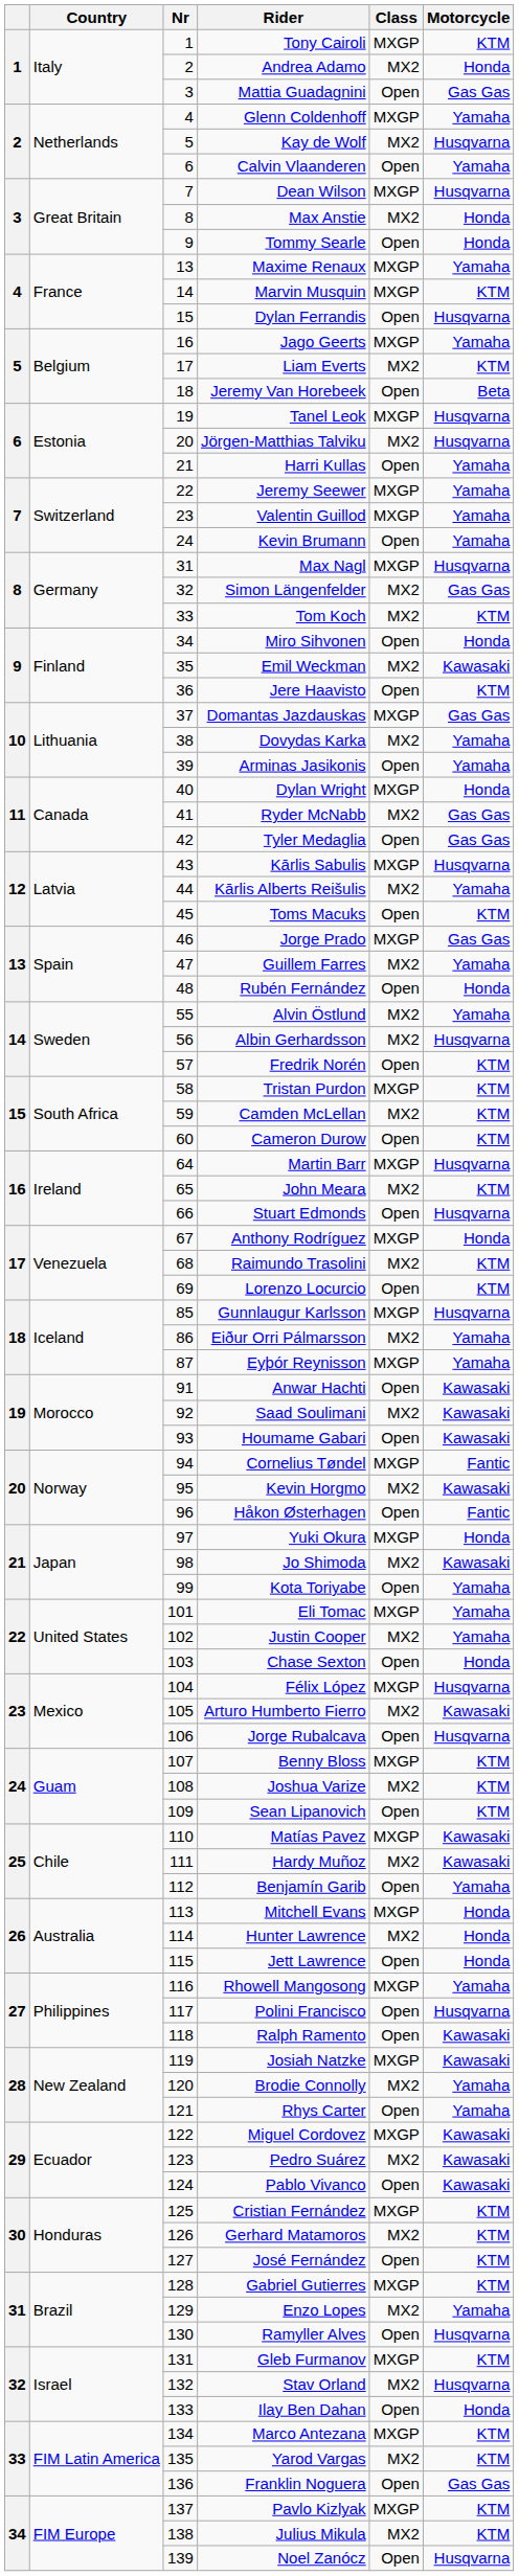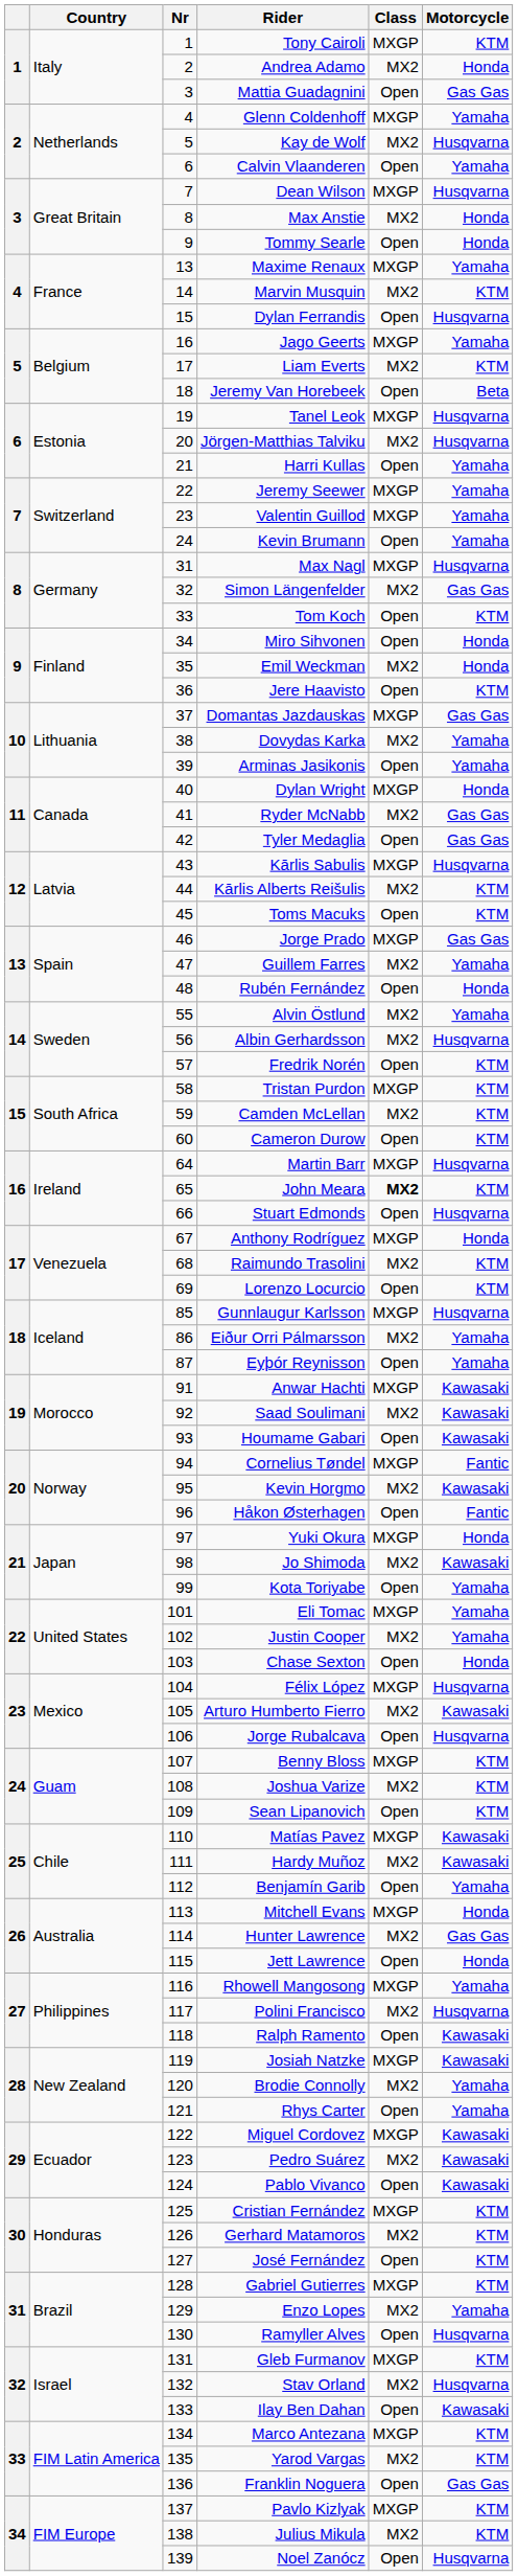 <table class="wikitable" style="font-size: 95%">
 <tr>
 <th></th>
 <th>Country</th>
 <th>Nr</th>
 <th>Rider</th>
 <th>Class</th>
 <th>Motorcycle</th>
 </tr>
 <tr>
 <th rowspan=3>1</th>
 <td rowspan=3> Italy</td>
 <td align="right">1</td>
 <td align="right"><a href='#'>Tony Cairoli</a></td>
 <td align="right">MXGP</td>
 <td align="right"><a href='#'>KTM</a></td>
 </tr>
 <tr>
 <td align="right">2</td>
 <td align="right"><a href='#'>Andrea Adamo</a></td>
 <td align="right">MX2</td>
 <td align="right"><a href='#'>Honda</a></td>
 </tr>
 <tr>
 <td align="right">3</td>
 <td align="right"><a href='#'>Mattia Guadagnini</a></td>
 <td align="right">Open</td>
 <td align="right"><a href='#'>Gas Gas</a></td>
 </tr>
 <tr>
 <th rowspan=3>2</th>
 <td rowspan=3> Netherlands</td>
 <td align="right">4</td>
 <td align="right"><a href='#'>Glenn Coldenhoff</a></td>
 <td align="right">MXGP</td>
 <td align="right"><a href='#'>Yamaha</a></td>
 </tr>
 <tr>
 <td align="right">5</td>
 <td align="right"><a href='#'>Kay de Wolf</a></td>
 <td align="right">MX2</td>
 <td align="right"><a href='#'>Husqvarna</a></td>
 </tr>
 <tr>
 <td align="right">6</td>
 <td align="right"><a href='#'>Calvin Vlaanderen</a></td>
 <td align="right">Open</td>
 <td align="right"><a href='#'>Yamaha</a></td>
 </tr>
 <tr>
 <th rowspan=3>3</th>
 <td rowspan=3> Great Britain</td>
 <td align="right">7</td>
 <td align="right"><a href='#'>Dean Wilson</a></td>
 <td align="right">MXGP</td>
 <td align="right"><a href='#'>Husqvarna</a></td>
 </tr>
 <tr>
 <td align="right">8</td>
 <td align="right"><a href='#'>Max Anstie</a></td>
 <td align="right">MX2</td>
 <td align="right"><a href='#'>Honda</a></td>
 </tr>
 <tr>
 <td align="right">9</td>
 <td align="right"><a href='#'>Tommy Searle</a></td>
 <td align="right">Open</td>
 <td align="right"><a href='#'>Honda</a></td>
 </tr>
 <tr>
 <th rowspan=3>4</th>
 <td rowspan=3> France</td>
 <td align="right">13</td>
 <td align="right"><a href='#'>Maxime Renaux</a></td>
 <td align="right">MXGP</td>
 <td align="right"><a href='#'>Yamaha</a></td>
 </tr>
 <tr>
 <td align="right">14</td>
 <td align="right"><a href='#'>Marvin Musquin</a></td>
-<td align="right">MXGP</td>
+<td align="right">MX2</td>
 <td align="right"><a href='#'>KTM</a></td>
 </tr>
 <tr>
 <td align="right">15</td>
 <td align="right"><a href='#'>Dylan Ferrandis</a></td>
 <td align="right">Open</td>
 <td align="right"><a href='#'>Husqvarna</a></td>
 </tr>
 <tr>
 <th rowspan=3>5</th>
 <td rowspan=3> Belgium</td>
 <td align="right">16</td>
 <td align="right"><a href='#'>Jago Geerts</a></td>
 <td align="right">MXGP</td>
 <td align="right"><a href='#'>Yamaha</a></td>
 </tr>
 <tr>
 <td align="right">17</td>
 <td align="right"><a href='#'>Liam Everts</a></td>
 <td align="right">MX2</td>
 <td align="right"><a href='#'>KTM</a></td>
 </tr>
 <tr>
 <td align="right">18</td>
 <td align="right"><a href='#'>Jeremy Van Horebeek</a></td>
 <td align="right">Open</td>
 <td align="right"><a href='#'>Beta</a></td>
 </tr>
 <tr>
 <th rowspan=3>6</th>
 <td rowspan=3> Estonia</td>
 <td align="right">19</td>
 <td align="right"><a href='#'>Tanel Leok</a></td>
 <td align="right">MXGP</td>
 <td align="right"><a href='#'>Husqvarna</a></td>
 </tr>
 <tr>
 <td align="right">20</td>
 <td align="right"><a href='#'>Jörgen-Matthias Talviku</a></td>
 <td align="right">MX2</td>
 <td align="right"><a href='#'>Husqvarna</a></td>
 </tr>
 <tr>
 <td align="right">21</td>
 <td align="right"><a href='#'>Harri Kullas</a></td>
 <td align="right">Open</td>
 <td align="right"><a href='#'>Yamaha</a></td>
 </tr>
 <tr>
 <th rowspan=3>7</th>
 <td rowspan=3> Switzerland</td>
 <td align="right">22</td>
 <td align="right"><a href='#'>Jeremy Seewer</a></td>
 <td align="right">MXGP</td>
 <td align="right"><a href='#'>Yamaha</a></td>
 </tr>
 <tr>
 <td align="right">23</td>
 <td align="right"><a href='#'>Valentin Guillod</a></td>
 <td align="right">MXGP</td>
 <td align="right"><a href='#'>Yamaha</a></td>
 </tr>
 <tr>
 <td align="right">24</td>
 <td align="right"><a href='#'>Kevin Brumann</a></td>
 <td align="right">Open</td>
 <td align="right"><a href='#'>Yamaha</a></td>
 </tr>
 <tr>
 <th rowspan=3>8</th>
 <td rowspan=3> Germany</td>
 <td align="right">31</td>
 <td align="right"><a href='#'>Max Nagl</a></td>
 <td align="right">MXGP</td>
 <td align="right"><a href='#'>Husqvarna</a></td>
 </tr>
 <tr>
 <td align="right">32</td>
 <td align="right"><a href='#'>Simon Längenfelder</a></td>
 <td align="right">MX2</td>
 <td align="right"><a href='#'>Gas Gas</a></td>
 </tr>
 <tr>
 <td align="right">33</td>
 <td align="right"><a href='#'>Tom Koch</a></td>
-<td align="right">MX2</td>
+<td align="right">Open</td>
 <td align="right"><a href='#'>KTM</a></td>
 </tr>
 <tr>
 <th rowspan=3>9</th>
 <td rowspan=3> Finland</td>
 <td align="right">34</td>
 <td align="right"><a href='#'>Miro Sihvonen</a></td>
 <td align="right">Open</td>
 <td align="right"><a href='#'>Honda</a></td>
 </tr>
 <tr>
 <td align="right">35</td>
 <td align="right"><a href='#'>Emil Weckman</a></td>
 <td align="right">MX2</td>
-<td align="right"><a href='#'>Kawasaki</a></td>
+<td align="right"><a href='#'>Honda</a></td>
 </tr>
 <tr>
 <td align="right">36</td>
 <td align="right"><a href='#'>Jere Haavisto</a></td>
 <td align="right">Open</td>
 <td align="right"><a href='#'>KTM</a></td>
 </tr>
 <tr>
 <th rowspan=3>10</th>
 <td rowspan=3> Lithuania</td>
 <td align="right">37</td>
 <td align="right"><a href='#'>Domantas Jazdauskas</a></td>
 <td align="right">MXGP</td>
 <td align="right"><a href='#'>Gas Gas</a></td>
 </tr>
 <tr>
 <td align="right">38</td>
 <td align="right"><a href='#'>Dovydas Karka</a></td>
 <td align="right">MX2</td>
 <td align="right"><a href='#'>Yamaha</a></td>
 </tr>
 <tr>
 <td align="right">39</td>
 <td align="right"><a href='#'>Arminas Jasikonis</a></td>
 <td align="right">Open</td>
 <td align="right"><a href='#'>Yamaha</a></td>
 </tr>
 <tr>
 <th rowspan=3>11</th>
 <td rowspan=3> Canada</td>
 <td align="right">40</td>
 <td align="right"><a href='#'>Dylan Wright</a></td>
 <td align="right">MXGP</td>
 <td align="right"><a href='#'>Honda</a></td>
 </tr>
 <tr>
 <td align="right">41</td>
 <td align="right"><a href='#'>Ryder McNabb</a></td>
 <td align="right">MX2</td>
 <td align="right"><a href='#'>Gas Gas</a></td>
 </tr>
 <tr>
 <td align="right">42</td>
 <td align="right"><a href='#'>Tyler Medaglia</a></td>
 <td align="right">Open</td>
 <td align="right"><a href='#'>Gas Gas</a></td>
 </tr>
 <tr>
 <th rowspan=3>12</th>
 <td rowspan=3> Latvia</td>
 <td align="right">43</td>
 <td align="right"><a href='#'>Kārlis Sabulis</a></td>
 <td align="right">MXGP</td>
 <td align="right"><a href='#'>Husqvarna</a></td>
 </tr>
 <tr>
 <td align="right">44</td>
 <td align="right"><a href='#'>Kārlis Alberts Reišulis</a></td>
 <td align="right">MX2</td>
-<td align="right"><a href='#'>Yamaha</a></td>
+<td align="right"><a href='#'>KTM</a></td>
 </tr>
 <tr>
 <td align="right">45</td>
 <td align="right"><a href='#'>Toms Macuks</a></td>
 <td align="right">Open</td>
 <td align="right"><a href='#'>KTM</a></td>
 </tr>
 <tr>
 <th rowspan=3>13</th>
 <td rowspan=3> Spain</td>
 <td align="right">46</td>
 <td align="right"><a href='#'>Jorge Prado</a></td>
 <td align="right">MXGP</td>
 <td align="right"><a href='#'>Gas Gas</a></td>
 </tr>
 <tr>
 <td align="right">47</td>
 <td align="right"><a href='#'>Guillem Farres</a></td>
 <td align="right">MX2</td>
 <td align="right"><a href='#'>Yamaha</a></td>
 </tr>
 <tr>
 <td align="right">48</td>
 <td align="right"><a href='#'>Rubén Fernández</a></td>
 <td align="right">Open</td>
 <td align="right"><a href='#'>Honda</a></td>
 </tr>
 <tr>
 <th rowspan=3>14</th>
 <td rowspan=3> Sweden</td>
 <td align="right">55</td>
 <td align="right"><a href='#'>Alvin Östlund</a></td>
 <td align="right">MX2</td>
 <td align="right"><a href='#'>Yamaha</a></td>
 </tr>
 <tr>
 <td align="right">56</td>
 <td align="right"><a href='#'>Albin Gerhardsson</a></td>
 <td align="right">MX2</td>
 <td align="right"><a href='#'>Husqvarna</a></td>
 </tr>
 <tr>
 <td align="right">57</td>
 <td align="right"><a href='#'>Fredrik Norén</a></td>
 <td align="right">Open</td>
 <td align="right"><a href='#'>KTM</a></td>
 </tr>
 <tr>
 <th rowspan=3>15</th>
 <td rowspan=3> South Africa</td>
 <td align="right">58</td>
 <td align="right"><a href='#'>Tristan Purdon</a></td>
 <td align="right">MXGP</td>
 <td align="right"><a href='#'>KTM</a></td>
 </tr>
 <tr>
 <td align="right">59</td>
 <td align="right"><a href='#'>Camden McLellan</a></td>
 <td align="right">MX2</td>
 <td align="right"><a href='#'>KTM</a></td>
 </tr>
 <tr>
 <td align="right">60</td>
 <td align="right"><a href='#'>Cameron Durow</a></td>
 <td align="right">Open</td>
 <td align="right"><a href='#'>KTM</a></td>
 </tr>
 <tr>
 <th rowspan=3>16</th>
 <td rowspan=3> Ireland</td>
 <td align="right">64</td>
 <td align="right"><a href='#'>Martin Barr</a></td>
 <td align="right">MXGP</td>
 <td align="right"><a href='#'>Husqvarna</a></td>
 </tr>
 <tr>
 <td align="right">65</td>
 <td align="right"><a href='#'>John Meara</a></td>
-<td align="right">MX2</td>
+<td align="right"><strong>MX2</strong></td>
 <td align="right"><a href='#'>KTM</a></td>
 </tr>
 <tr>
 <td align="right">66</td>
 <td align="right"><a href='#'>Stuart Edmonds</a></td>
 <td align="right">Open</td>
 <td align="right"><a href='#'>Husqvarna</a></td>
 </tr>
 <tr>
 <th rowspan=3>17</th>
 <td rowspan=3> Venezuela</td>
 <td align="right">67</td>
 <td align="right"><a href='#'>Anthony Rodríguez</a></td>
 <td align="right">MXGP</td>
 <td align="right"><a href='#'>Honda</a></td>
 </tr>
 <tr>
 <td align="right">68</td>
 <td align="right"><a href='#'>Raimundo Trasolini</a></td>
 <td align="right">MX2</td>
 <td align="right"><a href='#'>KTM</a></td>
 </tr>
 <tr>
 <td align="right">69</td>
 <td align="right"><a href='#'>Lorenzo Locurcio</a></td>
 <td align="right">Open</td>
 <td align="right"><a href='#'>KTM</a></td>
 </tr>
 <tr>
 <th rowspan=3>18</th>
 <td rowspan=3> Iceland</td>
 <td align="right">85</td>
 <td align="right"><a href='#'>Gunnlaugur Karlsson</a></td>
 <td align="right">MXGP</td>
 <td align="right"><a href='#'>Husqvarna</a></td>
 </tr>
 <tr>
 <td align="right">86</td>
 <td align="right"><a href='#'>Eiður Orri Pálmarsson</a></td>
 <td align="right">MX2</td>
 <td align="right"><a href='#'>Yamaha</a></td>
 </tr>
 <tr>
 <td align="right">87</td>
 <td align="right"><a href='#'>Eyþór Reynisson</a></td>
-<td align="right">MXGP</td>
+<td align="right">Open</td>
 <td align="right"><a href='#'>Yamaha</a></td>
 </tr>
 <tr>
 <th rowspan=3>19</th>
 <td rowspan=3> Morocco</td>
 <td align="right">91</td>
 <td align="right"><a href='#'>Anwar Hachti</a></td>
-<td align="right">Open</td>
+<td align="right">MXGP</td>
 <td align="right"><a href='#'>Kawasaki</a></td>
 </tr>
 <tr>
 <td align="right">92</td>
 <td align="right"><a href='#'>Saad Soulimani</a></td>
 <td align="right">MX2</td>
 <td align="right"><a href='#'>Kawasaki</a></td>
 </tr>
 <tr>
 <td align="right">93</td>
 <td align="right"><a href='#'>Houmame Gabari</a></td>
 <td align="right">Open</td>
 <td align="right"><a href='#'>Kawasaki</a></td>
 </tr>
 <tr>
 <th rowspan=3>20</th>
 <td rowspan=3> Norway</td>
 <td align="right">94</td>
 <td align="right"><a href='#'>Cornelius Tøndel</a></td>
 <td align="right">MXGP</td>
 <td align="right"><a href='#'>Fantic</a></td>
 </tr>
 <tr>
 <td align="right">95</td>
 <td align="right"><a href='#'>Kevin Horgmo</a></td>
 <td align="right">MX2</td>
 <td align="right"><a href='#'>Kawasaki</a></td>
 </tr>
 <tr>
 <td align="right">96</td>
 <td align="right"><a href='#'>Håkon Østerhagen</a></td>
 <td align="right">Open</td>
 <td align="right"><a href='#'>Fantic</a></td>
 </tr>
 <tr>
 <th rowspan=3>21</th>
 <td rowspan=3> Japan</td>
 <td align="right">97</td>
 <td align="right"><a href='#'>Yuki Okura</a></td>
 <td align="right">MXGP</td>
 <td align="right"><a href='#'>Honda</a></td>
 </tr>
 <tr>
 <td align="right">98</td>
 <td align="right"><a href='#'>Jo Shimoda</a></td>
 <td align="right">MX2</td>
 <td align="right"><a href='#'>Kawasaki</a></td>
 </tr>
 <tr>
 <td align="right">99</td>
 <td align="right"><a href='#'>Kota Toriyabe</a></td>
 <td align="right">Open</td>
 <td align="right"><a href='#'>Yamaha</a></td>
 </tr>
 <tr>
 <th rowspan=3>22</th>
 <td rowspan=3> United States</td>
 <td align="right">101</td>
 <td align="right"><a href='#'>Eli Tomac</a></td>
 <td align="right">MXGP</td>
 <td align="right"><a href='#'>Yamaha</a></td>
 </tr>
 <tr>
 <td align="right">102</td>
 <td align="right"><a href='#'>Justin Cooper</a></td>
 <td align="right">MX2</td>
 <td align="right"><a href='#'>Yamaha</a></td>
 </tr>
 <tr>
 <td align="right">103</td>
 <td align="right"><a href='#'>Chase Sexton</a></td>
 <td align="right">Open</td>
 <td align="right"><a href='#'>Honda</a></td>
 </tr>
 <tr>
 <th rowspan=3>23</th>
 <td rowspan=3> Mexico</td>
 <td align="right">104</td>
 <td align="right"><a href='#'>Félix López</a></td>
 <td align="right">MXGP</td>
 <td align="right"><a href='#'>Husqvarna</a></td>
 </tr>
 <tr>
 <td align="right">105</td>
 <td align="right"><a href='#'>Arturo Humberto Fierro</a></td>
 <td align="right">MX2</td>
 <td align="right"><a href='#'>Kawasaki</a></td>
 </tr>
 <tr>
 <td align="right">106</td>
 <td align="right"><a href='#'>Jorge Rubalcava</a></td>
 <td align="right">Open</td>
 <td align="right"><a href='#'>Husqvarna</a></td>
 </tr>
 <tr>
 <th rowspan=3>24</th>
 <td rowspan=3> <a href='#'>Guam</a></td>
 <td align="right">107</td>
 <td align="right"><a href='#'>Benny Bloss</a></td>
 <td align="right">MXGP</td>
 <td align="right"><a href='#'>KTM</a></td>
 </tr>
 <tr>
 <td align="right">108</td>
 <td align="right"><a href='#'>Joshua Varize</a></td>
 <td align="right">MX2</td>
 <td align="right"><a href='#'>KTM</a></td>
 </tr>
 <tr>
 <td align="right">109</td>
 <td align="right"><a href='#'>Sean Lipanovich</a></td>
 <td align="right">Open</td>
 <td align="right"><a href='#'>KTM</a></td>
 </tr>
 <tr>
 <th rowspan="3">25</th>
 <td rowspan="3"> Chile</td>
 <td align="right">110</td>
 <td align="right"><a href='#'>Matías Pavez</a></td>
 <td align="right">MXGP</td>
 <td align="right"><a href='#'>Kawasaki</a></td>
 </tr>
 <tr>
 <td align="right">111</td>
 <td align="right"><a href='#'>Hardy Muñoz</a></td>
 <td align="right">MX2</td>
 <td align="right"><a href='#'>Kawasaki</a></td>
 </tr>
 <tr>
 <td align="right">112</td>
 <td align="right"><a href='#'>Benjamín Garib</a></td>
 <td align="right">Open</td>
 <td align="right"><a href='#'>Yamaha</a></td>
 </tr>
 <tr>
 <th rowspan=3>26</th>
 <td rowspan=3> Australia</td>
 <td align="right">113</td>
 <td align="right"><a href='#'>Mitchell Evans</a></td>
 <td align="right">MXGP</td>
 <td align="right"><a href='#'>Honda</a></td>
 </tr>
 <tr>
 <td align="right">114</td>
 <td align="right"><a href='#'>Hunter Lawrence</a></td>
 <td align="right">MX2</td>
-<td align="right"><a href='#'>Honda</a></td>
+<td align="right"><a href='#'>Gas Gas</a></td>
 </tr>
 <tr>
 <td align="right">115</td>
 <td align="right"><a href='#'>Jett Lawrence</a></td>
 <td align="right">Open</td>
 <td align="right"><a href='#'>Honda</a></td>
 </tr>
 <tr>
 <th rowspan="3">27</th>
 <td rowspan="3"> Philippines</td>
 <td align="right">116</td>
 <td align="right"><a href='#'>Rhowell Mangosong</a></td>
 <td align="right">MXGP</td>
 <td align="right"><a href='#'>Yamaha</a></td>
 </tr>
 <tr>
 <td align="right">117</td>
 <td align="right"><a href='#'>Polini Francisco</a></td>
-<td align="right">Open</td>
+<td align="right">MX2</td>
 <td align="right"><a href='#'>Husqvarna</a></td>
 </tr>
 <tr>
 <td align="right">118</td>
 <td align="right"><a href='#'>Ralph Ramento</a></td>
 <td align="right">Open</td>
 <td align="right"><a href='#'>Kawasaki</a></td>
 </tr>
 <tr>
 <th rowspan=3>28</th>
 <td rowspan=3> New Zealand</td>
 <td align="right">119</td>
 <td align="right"><a href='#'>Josiah Natzke</a></td>
 <td align="right">MXGP</td>
 <td align="right"><a href='#'>Kawasaki</a></td>
 </tr>
 <tr>
 <td align="right">120</td>
 <td align="right"><a href='#'>Brodie Connolly</a></td>
 <td align="right">MX2</td>
 <td align="right"><a href='#'>Yamaha</a></td>
 </tr>
 <tr>
 <td align="right">121</td>
 <td align="right"><a href='#'>Rhys Carter</a></td>
 <td align="right">Open</td>
 <td align="right"><a href='#'>Yamaha</a></td>
 </tr>
 <tr>
 <th rowspan="3">29</th>
 <td rowspan="3"> Ecuador</td>
 <td align="right">122</td>
 <td align="right"><a href='#'>Miguel Cordovez</a></td>
 <td align="right">MXGP</td>
 <td align="right"><a href='#'>Kawasaki</a></td>
 </tr>
 <tr>
 <td align="right">123</td>
 <td align="right"><a href='#'>Pedro Suárez</a></td>
 <td align="right">MX2</td>
 <td align="right"><a href='#'>Kawasaki</a></td>
 </tr>
 <tr>
 <td align="right">124</td>
 <td align="right"><a href='#'>Pablo Vivanco</a></td>
 <td align="right">Open</td>
 <td align="right"><a href='#'>Kawasaki</a></td>
 </tr>
 <tr>
 <th rowspan="3">30</th>
 <td rowspan="3"> Honduras</td>
 <td align="right">125</td>
 <td align="right"><a href='#'>Cristian Fernández</a></td>
 <td align="right">MXGP</td>
 <td align="right"><a href='#'>KTM</a></td>
 </tr>
 <tr>
 <td align="right">126</td>
 <td align="right"><a href='#'>Gerhard Matamoros</a></td>
 <td align="right">MX2</td>
 <td align="right"><a href='#'>KTM</a></td>
 </tr>
 <tr>
 <td align="right">127</td>
 <td align="right"><a href='#'>José Fernández</a></td>
 <td align="right">Open</td>
 <td align="right"><a href='#'>KTM</a></td>
 </tr>
 <tr>
 <th rowspan=3>31</th>
 <td rowspan=3> Brazil</td>
 <td align="right">128</td>
 <td align="right"><a href='#'>Gabriel Gutierres</a></td>
 <td align="right">MXGP</td>
 <td align="right"><a href='#'>KTM</a></td>
 </tr>
 <tr>
 <td align="right">129</td>
 <td align="right"><a href='#'>Enzo Lopes</a></td>
 <td align="right">MX2</td>
 <td align="right"><a href='#'>Yamaha</a></td>
 </tr>
 <tr>
 <td align="right">130</td>
 <td align="right"><a href='#'>Ramyller Alves</a></td>
 <td align="right">Open</td>
 <td align="right"><a href='#'>Husqvarna</a></td>
 </tr>
 <tr>
 <th rowspan=3>32</th>
 <td rowspan=3> Israel</td>
 <td align="right">131</td>
 <td align="right"><a href='#'>Gleb Furmanov</a></td>
 <td align="right">MXGP</td>
 <td align="right"><a href='#'>KTM</a></td>
 </tr>
 <tr>
 <td align="right">132</td>
 <td align="right"><a href='#'>Stav Orland</a></td>
 <td align="right">MX2</td>
 <td align="right"><a href='#'>Husqvarna</a></td>
 </tr>
 <tr>
 <td align="right">133</td>
 <td align="right"><a href='#'>Ilay Ben Dahan</a></td>
 <td align="right">Open</td>
-<td align="right"><a href='#'>Honda</a></td>
+<td align="right"><a href='#'>Kawasaki</a></td>
 </tr>
 <tr>
 <th rowspan=3>33</th>
 <td rowspan=3><a href='#'>FIM Latin America</a></td>
 <td align="right">134</td>
 <td align="right"> <a href='#'>Marco Antezana</a></td>
 <td align="right">MXGP</td>
 <td align="right"><a href='#'>KTM</a></td>
 </tr>
 <tr>
 <td align="right">135</td>
 <td align="right"> <a href='#'>Yarod Vargas</a></td>
 <td align="right">MX2</td>
 <td align="right"><a href='#'>KTM</a></td>
 </tr>
 <tr>
 <td align="right">136</td>
 <td align="right"> <a href='#'>Franklin Noguera</a></td>
 <td align="right">Open</td>
 <td align="right"><a href='#'>Gas Gas</a></td>
 </tr>
 <tr>
 <th rowspan=3>34</th>
 <td rowspan=3><a href='#'>FIM Europe</a></td>
 <td align="right">137</td>
 <td align="right"> <a href='#'>Pavlo Kizlyak</a></td>
 <td align="right">MXGP</td>
 <td align="right"><a href='#'>KTM</a></td>
 </tr>
 <tr>
 <td align="right">138</td>
 <td align="right"> <a href='#'>Julius Mikula</a></td>
 <td align="right">MX2</td>
 <td align="right"><a href='#'>KTM</a></td>
 </tr>
 <tr>
 <td align="right">139</td>
 <td align="right"> <a href='#'>Noel Zanócz</a></td>
 <td align="right">Open</td>
 <td align="right"><a href='#'>Husqvarna</a></td>
 </tr>
 </table>
